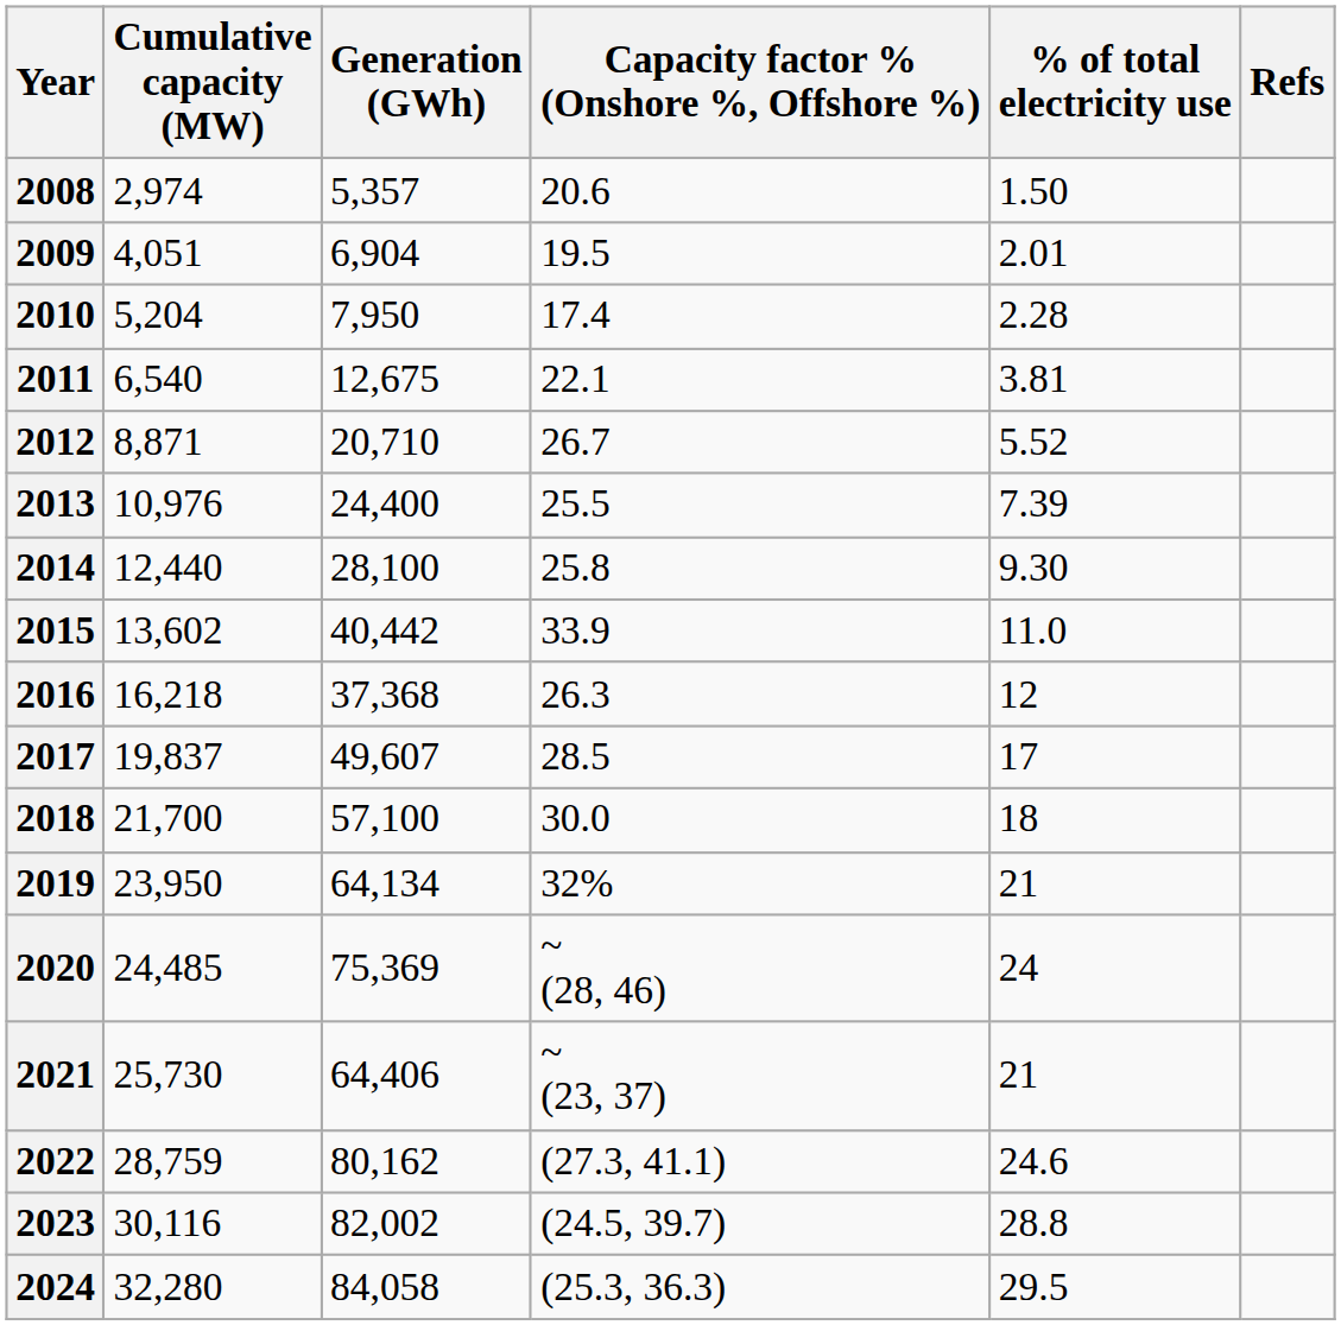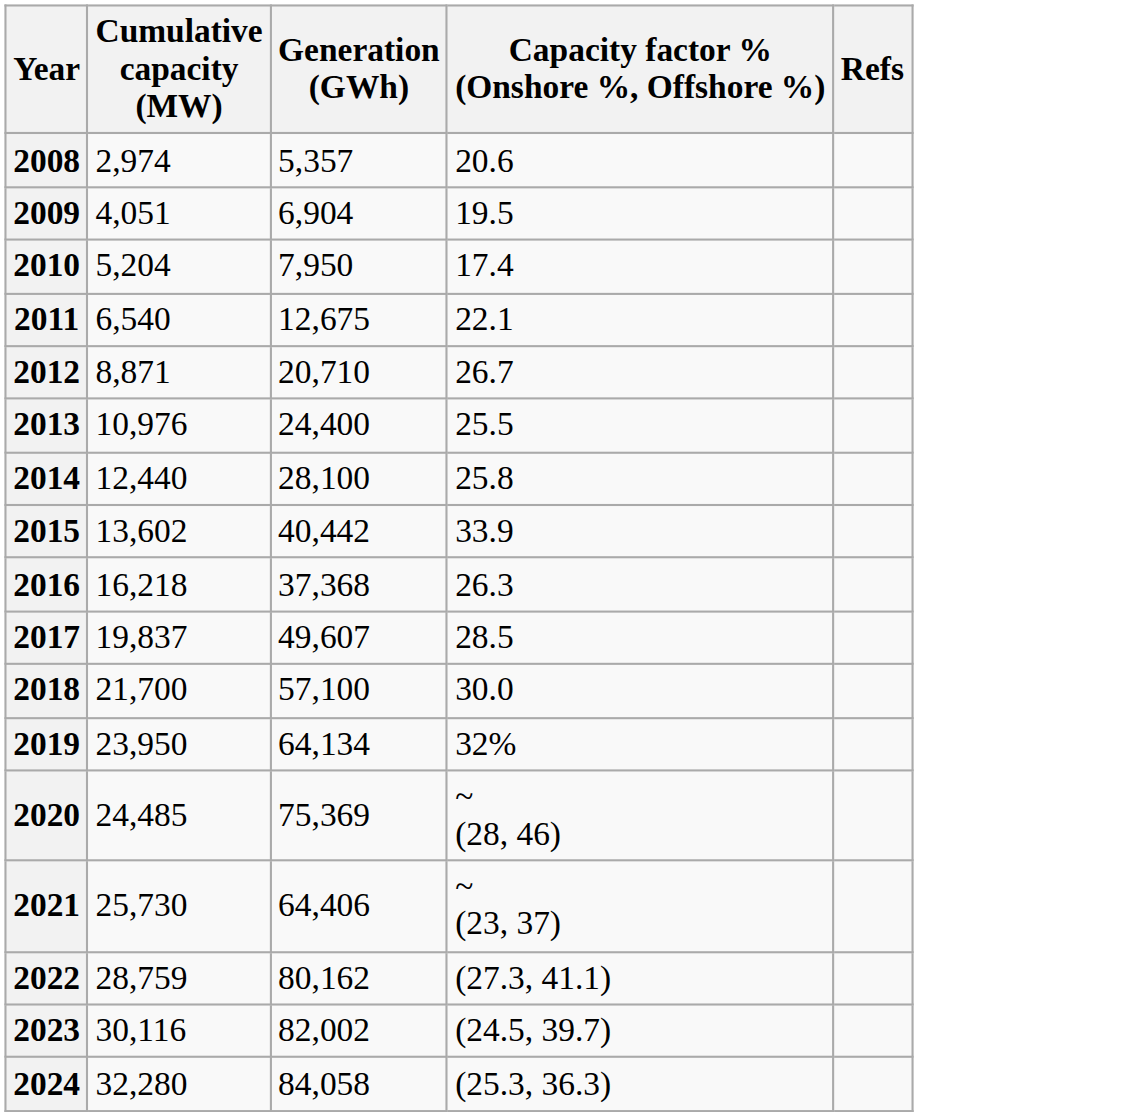 <table class="wikitable" style="float:left; margin-left:1em;">
 <tr>
 <th>Year</th>
 <th>Cumulative<br>capacity<br>(MW)</th>
 <th>Generation<br>(GWh)</th>
 <th>Capacity factor %<br>(Onshore %, Offshore %)</th>
-<th scope="col">% of total <br>electricity use</th>
 <th scope="col">Refs</th>
 </tr>
 <tr>
 <th scope="row">2008</th>
 <td>2,974</td>
 <td>5,357</td>
 <td>20.6</td>
-<td>1.50</td>
 <td></td>
 </tr>
 <tr>
 <th scope="row">2009</th>
 <td>4,051</td>
 <td>6,904</td>
 <td>19.5</td>
-<td>2.01</td>
 <td></td>
 </tr>
 <tr>
 <th scope="row">2010</th>
 <td>5,204</td>
 <td>7,950</td>
 <td>17.4</td>
-<td>2.28</td>
 <td></td>
 </tr>
 <tr>
 <th scope="row">2011</th>
 <td>6,540</td>
 <td>12,675</td>
 <td>22.1</td>
-<td>3.81</td>
 <td></td>
 </tr>
 <tr>
 <th scope="row">2012</th>
 <td>8,871</td>
 <td>20,710</td>
 <td>26.7</td>
-<td>5.52</td>
 <td></td>
 </tr>
 <tr>
 <th scope="row">2013</th>
 <td>10,976</td>
 <td>24,400</td>
 <td>25.5</td>
-<td>7.39</td>
 <td></td>
 </tr>
 <tr>
 <th scope="row">2014</th>
 <td>12,440</td>
 <td>28,100</td>
 <td>25.8</td>
-<td>9.30</td>
 <td></td>
 </tr>
 <tr>
 <th scope="row">2015</th>
 <td>13,602</td>
 <td>40,442</td>
 <td>33.9</td>
-<td>11.0</td>
 <td></td>
 </tr>
 <tr>
 <th scope="row">2016</th>
 <td>16,218</td>
 <td>37,368</td>
 <td>26.3</td>
-<td>12</td>
 <td></td>
 </tr>
 <tr>
 <th scope="row">2017</th>
 <td>19,837</td>
 <td>49,607</td>
 <td>28.5</td>
-<td>17</td>
 <td></td>
 </tr>
 <tr>
 <th scope="row">2018</th>
 <td>21,700</td>
 <td>57,100</td>
 <td>30.0</td>
-<td>18</td>
 <td></td>
 </tr>
 <tr>
 <th>2019</th>
 <td>23,950</td>
 <td>64,134</td>
 <td>32%</td>
-<td>21</td>
 <td></td>
 </tr>
 <tr>
 <th>2020</th>
 <td>24,485</td>
 <td>75,369</td>
 <td>~<br>(28, 46)</td>
-<td>24</td>
 <td></td>
 </tr>
 <tr>
 <th>2021</th>
 <td>25,730</td>
 <td>64,406</td>
 <td>~<br>(23, 37)</td>
-<td>21</td>
 <td></td>
 </tr>
 <tr>
 <th>2022</th>
 <td>28,759</td>
 <td>80,162</td>
 <td>(27.3, 41.1)</td>
-<td>24.6</td>
 <td></td>
 </tr>
 <tr>
 <th>2023</th>
 <td>30,116</td>
 <td>82,002</td>
 <td>(24.5, 39.7)</td>
-<td>28.8</td>
 <td></td>
 </tr>
 <tr>
 <th>2024</th>
 <td>32,280</td>
 <td>84,058</td>
 <td>(25.3, 36.3)</td>
-<td>29.5</td>
 <td></td>
 </tr>
 </table>
